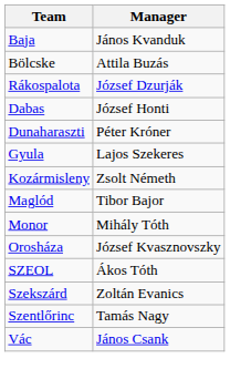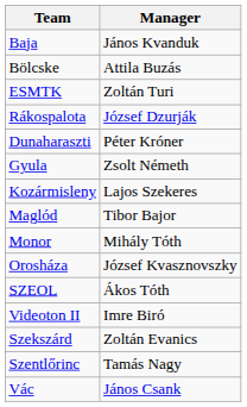 <table class="wikitable sortable">
 <tr>
 <th>Team</th>
 <th>Manager</th>
 </tr>
 <tr>
 <td><a href='#'>Baja</a></td>
 <td> János Kvanduk</td>
 </tr>
 <tr>
 <td>Bölcske</td>
 <td> Attila Buzás</td>
 </tr>
 <tr>
+<td><a href='#'>ESMTK</a></td>
+<td> Zoltán Turi</td>
+</tr>
+<tr>
 <td><a href='#'>Rákospalota</a></td>
 <td> <a href='#'>József Dzurják</a></td>
-</tr>
-<tr>
-<td><a href='#'>Dabas</a></td>
-<td> József Honti</td>
 </tr>
 <tr>
 <td><a href='#'>Dunaharaszti</a></td>
 <td> Péter Króner</td>
 </tr>
 <tr>
 <td><a href='#'>Gyula</a></td>
-<td> Lajos Szekeres</td>
+<td> Zsolt Németh</td>
 </tr>
 <tr>
 <td><a href='#'>Kozármisleny</a></td>
-<td> Zsolt Németh</td>
+<td> Lajos Szekeres</td>
 </tr>
 <tr>
 <td><a href='#'>Maglód</a></td>
 <td> Tibor Bajor</td>
 </tr>
 <tr>
 <td><a href='#'>Monor</a></td>
 <td> Mihály Tóth</td>
 </tr>
 <tr>
 <td><a href='#'>Orosháza</a></td>
 <td> József Kvasznovszky</td>
 </tr>
 <tr>
 <td><a href='#'>SZEOL</a></td>
 <td> Ákos Tóth</td>
 </tr>
 <tr>
+<td><a href='#'>Videoton II</a></td>
+<td> Imre Biró</td>
+</tr>
+<tr>
 <td><a href='#'>Szekszárd</a></td>
 <td> Zoltán Evanics</td>
 </tr>
 <tr>
 <td><a href='#'>Szentlőrinc</a></td>
 <td> Tamás Nagy</td>
 </tr>
 <tr>
 <td><a href='#'>Vác</a></td>
 <td> <a href='#'>János Csank</a></td>
 </tr>
 </table>
